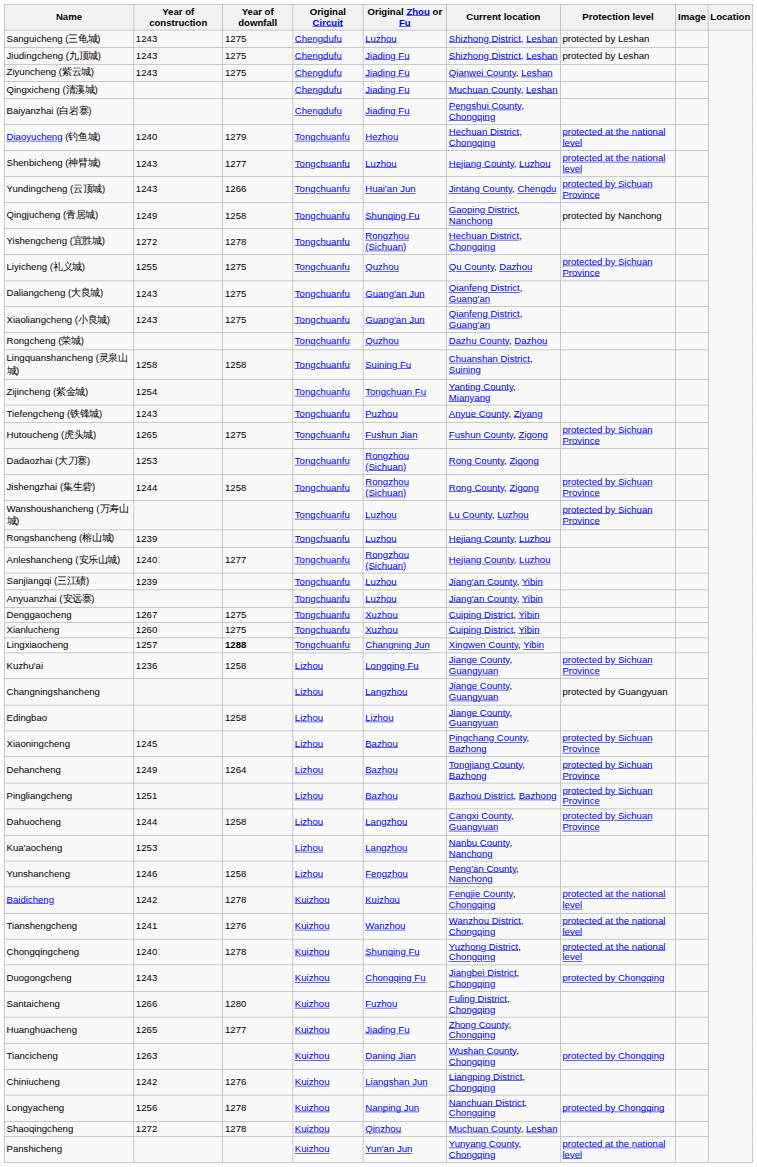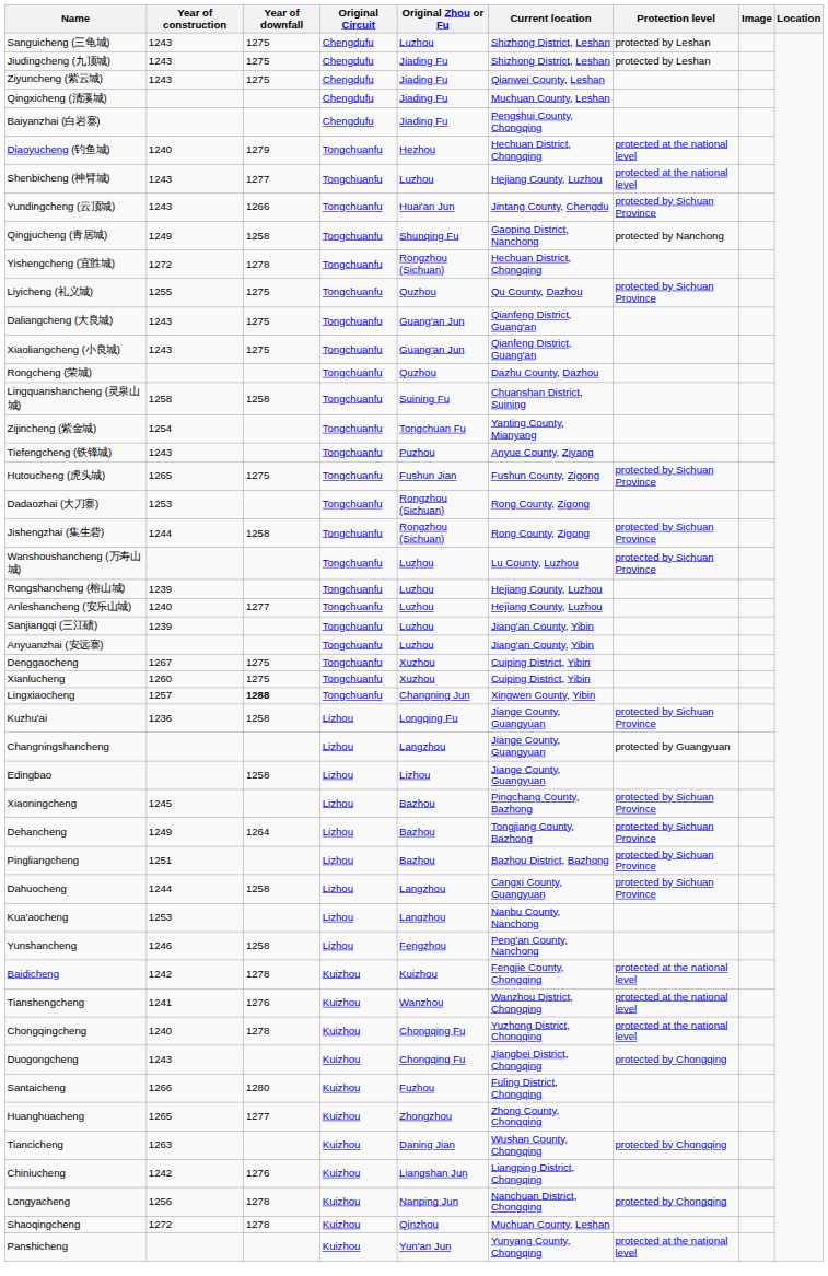 <table class="wikitable sortable">
 <tr>
 <th>Name</th>
 <th>Year of construction</th>
 <th>Year of downfall</th>
 <th>Original <a href='#'>Circuit</a></th>
 <th>Original <a href='#'>Zhou</a> or <a href='#'>Fu</a></th>
 <th>Current location</th>
 <th>Protection level</th>
 <th>Image</th>
 <th>Location</th>
 </tr>
 <tr>
 <td>Sanguicheng (三龟城)</td>
 <td>1243</td>
 <td>1275</td>
 <td><a href='#'>Chengdufu</a></td>
 <td><a href='#'>Luzhou</a></td>
 <td><a href='#'>Shizhong District</a>, <a href='#'>Leshan</a></td>
 <td>protected by Leshan</td>
 <td></td>
 </tr>
 <tr>
 <td>Jiudingcheng (九顶城)</td>
 <td>1243</td>
 <td>1275</td>
 <td><a href='#'>Chengdufu</a></td>
 <td><a href='#'>Jiading Fu</a></td>
 <td><a href='#'>Shizhong District</a>, <a href='#'>Leshan</a></td>
 <td>protected by Leshan</td>
 <td style="padding:0"></td>
 </tr>
 <tr>
 <td>Ziyuncheng (紫云城)</td>
 <td>1243</td>
 <td>1275</td>
 <td><a href='#'>Chengdufu</a></td>
 <td><a href='#'>Jiading Fu</a></td>
 <td><a href='#'>Qianwei County</a>, <a href='#'>Leshan</a></td>
 <td></td>
 <td></td>
 </tr>
 <tr>
 <td>Qingxicheng (清溪城)</td>
 <td></td>
 <td></td>
 <td><a href='#'>Chengdufu</a></td>
 <td><a href='#'>Jiading Fu</a></td>
 <td><a href='#'>Muchuan County</a>, <a href='#'>Leshan</a></td>
 <td></td>
 <td></td>
 </tr>
 <tr>
 <td>Baiyanzhai (白岩寨)</td>
 <td></td>
 <td></td>
 <td><a href='#'>Chengdufu</a></td>
 <td><a href='#'>Jiading Fu</a></td>
 <td><a href='#'>Pengshui County</a>, <a href='#'>Chongqing</a></td>
 <td></td>
 <td></td>
 </tr>
 <tr>
 <td><a href='#'>Diaoyucheng</a> (钓鱼城)</td>
 <td>1240</td>
 <td>1279</td>
 <td><a href='#'>Tongchuanfu</a></td>
 <td><a href='#'>Hezhou</a></td>
 <td><a href='#'>Hechuan District</a>, <a href='#'>Chongqing</a></td>
 <td><a href='#'>protected at the national level</a></td>
 <td style="padding:0"></td>
 </tr>
 <tr>
 <td>Shenbicheng (神臂城)</td>
 <td>1243</td>
 <td>1277</td>
 <td><a href='#'>Tongchuanfu</a></td>
 <td><a href='#'>Luzhou</a></td>
 <td><a href='#'>Hejiang County</a>, <a href='#'>Luzhou</a></td>
 <td><a href='#'>protected at the national level</a></td>
 <td></td>
 </tr>
 <tr>
 <td>Yundingcheng (云顶城)</td>
 <td>1243</td>
 <td>1266</td>
 <td><a href='#'>Tongchuanfu</a></td>
 <td><a href='#'>Huai'an Jun</a></td>
 <td><a href='#'>Jintang County</a>, <a href='#'>Chengdu</a></td>
 <td><a href='#'>protected by Sichuan Province</a></td>
 <td></td>
 </tr>
 <tr>
 <td>Qingjucheng (青居城)</td>
 <td>1249</td>
 <td>1258</td>
 <td><a href='#'>Tongchuanfu</a></td>
 <td><a href='#'>Shunqing Fu</a></td>
 <td><a href='#'>Gaoping District</a>, <a href='#'>Nanchong</a></td>
 <td>protected by Nanchong</td>
 <td></td>
 </tr>
 <tr>
 <td>Yishengcheng (宜胜城)</td>
 <td>1272</td>
 <td>1278</td>
 <td><a href='#'>Tongchuanfu</a></td>
 <td><a href='#'>Rongzhou (Sichuan)</a></td>
 <td><a href='#'>Hechuan District</a>, <a href='#'>Chongqing</a></td>
 <td></td>
 <td></td>
 </tr>
 <tr>
 <td>Liyicheng (礼义城)</td>
 <td>1255</td>
 <td>1275</td>
 <td><a href='#'>Tongchuanfu</a></td>
 <td><a href='#'>Quzhou</a></td>
 <td><a href='#'>Qu County</a>, <a href='#'>Dazhou</a></td>
 <td><a href='#'>protected by Sichuan Province</a></td>
 <td></td>
 </tr>
 <tr>
 <td>Daliangcheng (大良城)</td>
 <td>1243</td>
 <td>1275</td>
 <td><a href='#'>Tongchuanfu</a></td>
 <td><a href='#'>Guang'an Jun</a></td>
 <td><a href='#'>Qianfeng District</a>, <a href='#'>Guang'an</a></td>
 <td></td>
 <td></td>
 </tr>
 <tr>
 <td>Xiaoliangcheng (小良城)</td>
 <td>1243</td>
 <td>1275</td>
 <td><a href='#'>Tongchuanfu</a></td>
 <td><a href='#'>Guang'an Jun</a></td>
 <td><a href='#'>Qianfeng District</a>, <a href='#'>Guang'an</a></td>
 <td></td>
 <td></td>
 </tr>
 <tr>
 <td>Rongcheng (荣城)</td>
 <td></td>
 <td></td>
 <td><a href='#'>Tongchuanfu</a></td>
 <td><a href='#'>Quzhou</a></td>
 <td><a href='#'>Dazhu County</a>, <a href='#'>Dazhou</a></td>
 <td></td>
 <td></td>
 </tr>
 <tr>
 <td>Lingquanshancheng (灵泉山城)</td>
 <td>1258</td>
 <td>1258</td>
 <td><a href='#'>Tongchuanfu</a></td>
 <td><a href='#'>Suining Fu</a></td>
 <td><a href='#'>Chuanshan District</a>, <a href='#'>Suining</a></td>
 <td></td>
 <td></td>
 </tr>
 <tr>
 <td>Zijincheng (紫金城)</td>
 <td>1254</td>
 <td></td>
 <td><a href='#'>Tongchuanfu</a></td>
 <td><a href='#'>Tongchuan Fu</a></td>
 <td><a href='#'>Yanting County</a>, <a href='#'>Mianyang</a></td>
 <td></td>
 <td></td>
 </tr>
 <tr>
 <td>Tiefengcheng (铁锋城)</td>
 <td>1243</td>
 <td></td>
 <td><a href='#'>Tongchuanfu</a></td>
 <td><a href='#'>Puzhou</a></td>
 <td><a href='#'>Anyue County</a>, <a href='#'>Ziyang</a></td>
 <td></td>
 <td></td>
 </tr>
 <tr>
 <td>Hutoucheng (虎头城)</td>
 <td>1265</td>
 <td>1275</td>
 <td><a href='#'>Tongchuanfu</a></td>
 <td><a href='#'>Fushun Jian</a></td>
 <td><a href='#'>Fushun County</a>, <a href='#'>Zigong</a></td>
 <td><a href='#'>protected by Sichuan Province</a></td>
 <td></td>
 </tr>
 <tr>
 <td>Dadaozhai (大刀寨)</td>
 <td>1253</td>
 <td></td>
 <td><a href='#'>Tongchuanfu</a></td>
 <td><a href='#'>Rongzhou (Sichuan)</a></td>
 <td><a href='#'>Rong County</a>, <a href='#'>Zigong</a></td>
 <td></td>
 <td></td>
 </tr>
 <tr>
 <td>Jishengzhai (集生砦)</td>
 <td>1244</td>
 <td>1258</td>
 <td><a href='#'>Tongchuanfu</a></td>
 <td><a href='#'>Rongzhou (Sichuan)</a></td>
 <td><a href='#'>Rong County</a>, <a href='#'>Zigong</a></td>
 <td><a href='#'>protected by Sichuan Province</a></td>
 <td></td>
 </tr>
 <tr>
 <td>Wanshoushancheng (万寿山城)</td>
 <td></td>
 <td></td>
 <td><a href='#'>Tongchuanfu</a></td>
 <td><a href='#'>Luzhou</a></td>
 <td><a href='#'>Lu County</a>, <a href='#'>Luzhou</a></td>
 <td><a href='#'>protected by Sichuan Province</a></td>
 <td></td>
 </tr>
 <tr>
 <td>Rongshancheng (榕山城)</td>
 <td>1239</td>
 <td></td>
 <td><a href='#'>Tongchuanfu</a></td>
 <td><a href='#'>Luzhou</a></td>
 <td><a href='#'>Hejiang County</a>, <a href='#'>Luzhou</a></td>
 <td></td>
 <td></td>
 </tr>
 <tr>
 <td>Anleshancheng (安乐山城)</td>
 <td>1240</td>
 <td>1277</td>
 <td><a href='#'>Tongchuanfu</a></td>
-<td><a href='#'>Rongzhou (Sichuan)</a></td>
+<td><a href='#'>Luzhou</a></td>
 <td><a href='#'>Hejiang County</a>, <a href='#'>Luzhou</a></td>
 <td></td>
 <td></td>
 </tr>
 <tr>
 <td>Sanjiangqi (三江碛)</td>
 <td>1239</td>
 <td></td>
 <td><a href='#'>Tongchuanfu</a></td>
 <td><a href='#'>Luzhou</a></td>
 <td><a href='#'>Jiang'an County</a>, <a href='#'>Yibin</a></td>
 <td></td>
 <td></td>
 </tr>
 <tr>
 <td>Anyuanzhai (安远寨)</td>
 <td></td>
 <td></td>
 <td><a href='#'>Tongchuanfu</a></td>
 <td><a href='#'>Luzhou</a></td>
 <td><a href='#'>Jiang'an County</a>, <a href='#'>Yibin</a></td>
 <td></td>
 <td></td>
 </tr>
 <tr>
 <td>Denggaocheng</td>
 <td>1267</td>
 <td>1275</td>
 <td><a href='#'>Tongchuanfu</a></td>
 <td><a href='#'>Xuzhou</a></td>
 <td><a href='#'>Cuiping District</a>, <a href='#'>Yibin</a></td>
 <td></td>
 <td></td>
 </tr>
 <tr>
 <td>Xianlucheng</td>
 <td>1260</td>
 <td>1275</td>
 <td><a href='#'>Tongchuanfu</a></td>
 <td><a href='#'>Xuzhou</a></td>
 <td><a href='#'>Cuiping District</a>, <a href='#'>Yibin</a></td>
 <td></td>
 <td></td>
 </tr>
 <tr>
 <td>Lingxiaocheng</td>
 <td>1257</td>
 <td><strong>1288</strong></td>
 <td><a href='#'>Tongchuanfu</a></td>
 <td><a href='#'>Changning Jun</a></td>
 <td><a href='#'>Xingwen County</a>, <a href='#'>Yibin</a></td>
 <td></td>
 <td></td>
 </tr>
 <tr>
 <td>Kuzhu'ai</td>
 <td>1236</td>
 <td>1258</td>
 <td><a href='#'>Lizhou</a></td>
 <td><a href='#'>Longqing Fu</a></td>
 <td><a href='#'>Jiange County</a>, <a href='#'>Guangyuan</a></td>
 <td><a href='#'>protected by Sichuan Province</a></td>
 <td></td>
 </tr>
 <tr>
 <td>Changningshancheng</td>
 <td></td>
 <td></td>
 <td><a href='#'>Lizhou</a></td>
 <td><a href='#'>Langzhou</a></td>
 <td><a href='#'>Jiange County</a>, <a href='#'>Guangyuan</a></td>
 <td>protected by Guangyuan</td>
 <td></td>
 </tr>
 <tr>
 <td>Edingbao</td>
 <td></td>
 <td>1258</td>
 <td><a href='#'>Lizhou</a></td>
 <td><a href='#'>Lizhou</a></td>
 <td><a href='#'>Jiange County</a>, <a href='#'>Guangyuan</a></td>
 <td></td>
 <td></td>
 </tr>
 <tr>
 <td>Xiaoningcheng</td>
 <td>1245</td>
 <td></td>
 <td><a href='#'>Lizhou</a></td>
 <td><a href='#'>Bazhou</a></td>
 <td><a href='#'>Pingchang County</a>, <a href='#'>Bazhong</a></td>
 <td><a href='#'>protected by Sichuan Province</a></td>
 <td></td>
 </tr>
 <tr>
 <td>Dehancheng</td>
 <td>1249</td>
 <td>1264</td>
 <td><a href='#'>Lizhou</a></td>
 <td><a href='#'>Bazhou</a></td>
 <td><a href='#'>Tongjiang County</a>, <a href='#'>Bazhong</a></td>
 <td><a href='#'>protected by Sichuan Province</a></td>
 <td></td>
 </tr>
 <tr>
 <td>Pingliangcheng</td>
 <td>1251</td>
 <td></td>
 <td><a href='#'>Lizhou</a></td>
 <td><a href='#'>Bazhou</a></td>
 <td><a href='#'>Bazhou District</a>, <a href='#'>Bazhong</a></td>
 <td><a href='#'>protected by Sichuan Province</a></td>
 <td></td>
 </tr>
 <tr>
 <td>Dahuocheng</td>
 <td>1244</td>
 <td>1258</td>
 <td><a href='#'>Lizhou</a></td>
 <td><a href='#'>Langzhou</a></td>
 <td><a href='#'>Cangxi County</a>, <a href='#'>Guangyuan</a></td>
 <td><a href='#'>protected by Sichuan Province</a></td>
 <td></td>
 </tr>
 <tr>
 <td>Kua'aocheng</td>
 <td>1253</td>
 <td></td>
 <td><a href='#'>Lizhou</a></td>
 <td><a href='#'>Langzhou</a></td>
 <td><a href='#'>Nanbu County</a>, <a href='#'>Nanchong</a></td>
 <td></td>
 <td></td>
 </tr>
 <tr>
 <td>Yunshancheng</td>
 <td>1246</td>
 <td>1258</td>
 <td><a href='#'>Lizhou</a></td>
 <td><a href='#'>Fengzhou</a></td>
 <td><a href='#'>Peng'an County</a>, <a href='#'>Nanchong</a></td>
 <td></td>
 <td></td>
 </tr>
 <tr>
 <td><a href='#'>Baidicheng</a></td>
 <td>1242</td>
 <td>1278</td>
 <td><a href='#'>Kuizhou</a></td>
 <td><a href='#'>Kuizhou</a></td>
 <td><a href='#'>Fengjie County</a>, <a href='#'>Chongqing</a></td>
 <td><a href='#'>protected at the national level</a></td>
 <td style="padding:0"></td>
 </tr>
 <tr>
 <td>Tianshengcheng</td>
 <td>1241</td>
 <td>1276</td>
 <td><a href='#'>Kuizhou</a></td>
 <td><a href='#'>Wanzhou</a></td>
 <td><a href='#'>Wanzhou District</a>, <a href='#'>Chongqing</a></td>
 <td><a href='#'>protected at the national level</a></td>
 <td></td>
 </tr>
 <tr>
 <td>Chongqingcheng</td>
 <td>1240</td>
 <td>1278</td>
 <td><a href='#'>Kuizhou</a></td>
-<td><a href='#'>Shunqing Fu</a></td>
+<td><a href='#'>Chongqing Fu</a></td>
 <td><a href='#'>Yuzhong District</a>, <a href='#'>Chongqing</a></td>
 <td><a href='#'>protected at the national level</a></td>
 <td></td>
 </tr>
 <tr>
 <td>Duogongcheng</td>
 <td>1243</td>
 <td></td>
 <td><a href='#'>Kuizhou</a></td>
 <td><a href='#'>Chongqing Fu</a></td>
 <td><a href='#'>Jiangbei District</a>, <a href='#'>Chongqing</a></td>
 <td><a href='#'>protected by Chongqing</a></td>
 <td></td>
 </tr>
 <tr>
 <td>Santaicheng</td>
 <td>1266</td>
 <td>1280</td>
 <td><a href='#'>Kuizhou</a></td>
 <td><a href='#'>Fuzhou</a></td>
 <td><a href='#'>Fuling District</a>, <a href='#'>Chongqing</a></td>
 <td></td>
 <td></td>
 </tr>
 <tr>
 <td>Huanghuacheng</td>
 <td>1265</td>
 <td>1277</td>
 <td><a href='#'>Kuizhou</a></td>
-<td><a href='#'>Jiading Fu</a></td>
+<td><a href='#'>Zhongzhou</a></td>
 <td><a href='#'>Zhong County</a>, <a href='#'>Chongqing</a></td>
 <td></td>
 <td></td>
 </tr>
 <tr>
 <td>Tiancicheng</td>
 <td>1263</td>
 <td></td>
 <td><a href='#'>Kuizhou</a></td>
 <td><a href='#'>Daning Jian</a></td>
 <td><a href='#'>Wushan County</a>, <a href='#'>Chongqing</a></td>
 <td><a href='#'>protected by Chongqing</a></td>
 <td></td>
 </tr>
 <tr>
 <td>Chiniucheng</td>
 <td>1242</td>
 <td>1276</td>
 <td><a href='#'>Kuizhou</a></td>
 <td><a href='#'>Liangshan Jun</a></td>
 <td><a href='#'>Liangping District</a>, <a href='#'>Chongqing</a></td>
 <td></td>
 <td></td>
 </tr>
 <tr>
 <td>Longyacheng</td>
 <td>1256</td>
 <td>1278</td>
 <td><a href='#'>Kuizhou</a></td>
 <td><a href='#'>Nanping Jun</a></td>
 <td><a href='#'>Nanchuan District</a>, <a href='#'>Chongqing</a></td>
 <td><a href='#'>protected by Chongqing</a></td>
 <td></td>
 </tr>
 <tr>
 <td>Shaoqingcheng</td>
 <td>1272</td>
 <td>1278</td>
 <td><a href='#'>Kuizhou</a></td>
 <td><a href='#'>Qinzhou</a></td>
 <td><a href='#'>Muchuan County</a>, <a href='#'>Leshan</a></td>
 <td></td>
 <td></td>
 </tr>
 <tr>
 <td>Panshicheng</td>
 <td></td>
 <td></td>
 <td><a href='#'>Kuizhou</a></td>
 <td><a href='#'>Yun'an Jun</a></td>
 <td><a href='#'>Yunyang County</a>, <a href='#'>Chongqing</a></td>
 <td><a href='#'>protected at the national level</a></td>
 <td></td>
 </tr>
 </table>
